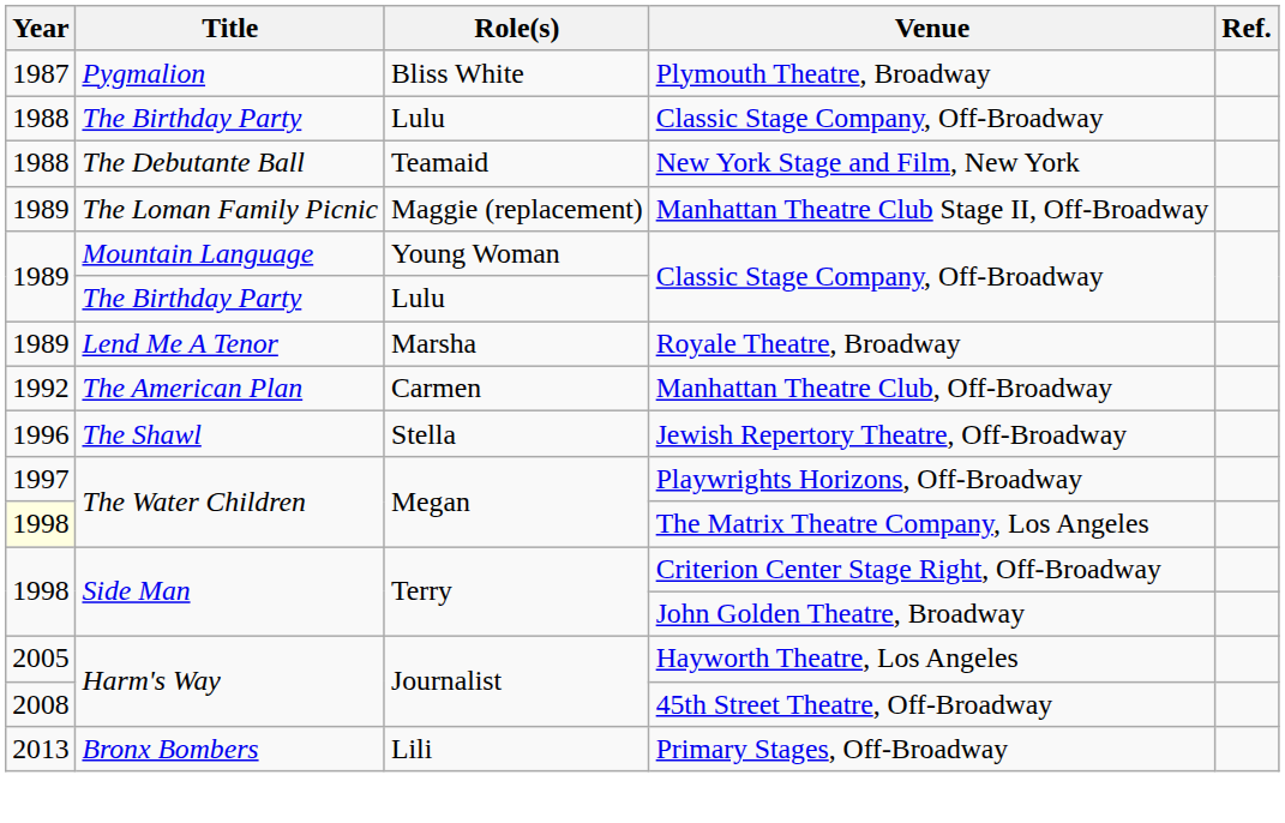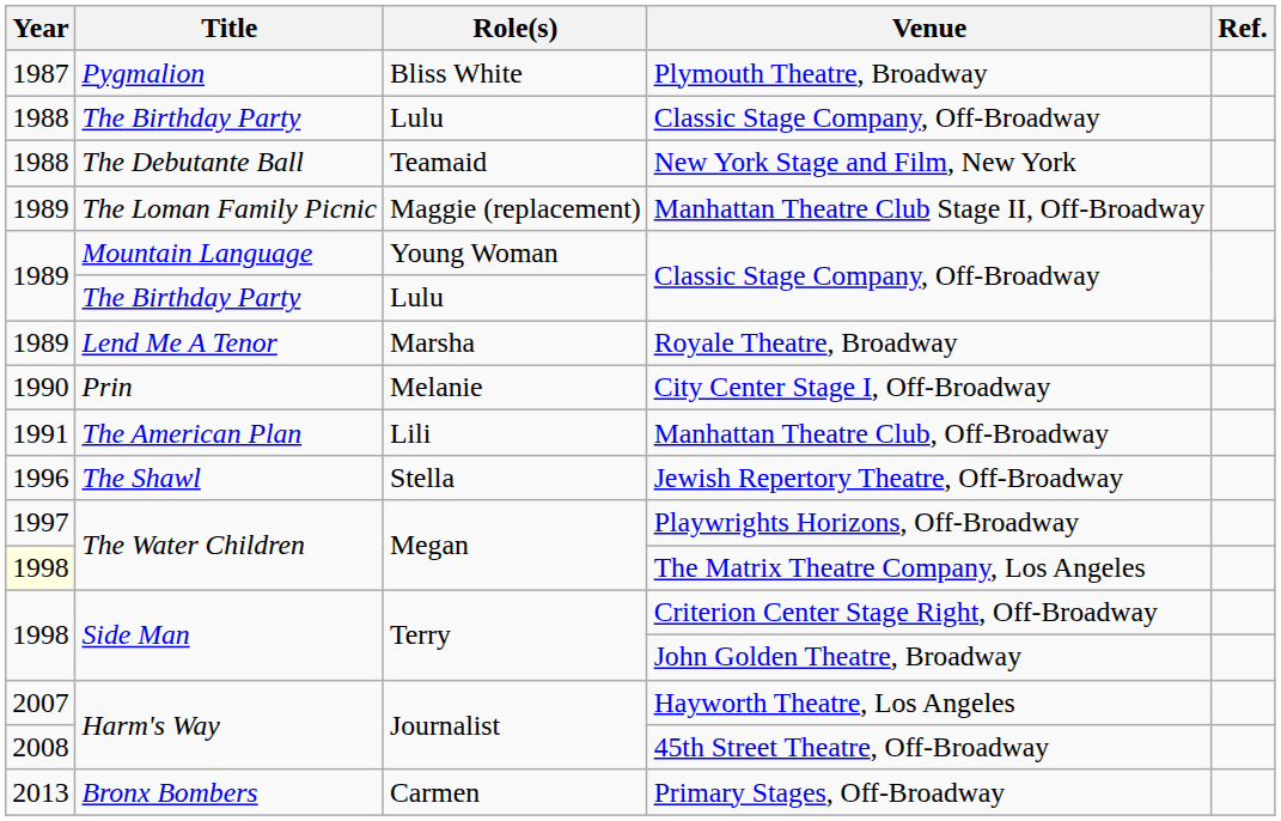 <table class="wikitable sortable">
 <tr>
 <th>Year</th>
 <th>Title</th>
 <th>Role(s)</th>
 <th>Venue</th>
 <th>Ref.</th>
 </tr>
 <tr>
 <td>1987</td>
 <td><em><a href='#'>Pygmalion</a></em></td>
 <td>Bliss White</td>
 <td><a href='#'>Plymouth Theatre</a>, Broadway</td>
 <td></td>
 </tr>
 <tr>
 <td>1988</td>
 <td><em><a href='#'>The Birthday Party</a></em></td>
 <td>Lulu</td>
 <td><a href='#'>Classic Stage Company</a>, Off-Broadway</td>
 <td></td>
 </tr>
 <tr>
 <td>1988</td>
 <td><em>The Debutante Ball</em></td>
 <td>Teamaid</td>
 <td><a href='#'>New York Stage and Film</a>, New York</td>
 <td></td>
 </tr>
 <tr>
 <td>1989</td>
 <td><em>The Loman Family Picnic</em></td>
 <td>Maggie (replacement)</td>
 <td><a href='#'>Manhattan Theatre Club</a> Stage II, Off-Broadway</td>
 <td></td>
 </tr>
 <tr>
 <td rowspan=2>1989</td>
 <td><em><a href='#'>Mountain Language</a></em></td>
 <td>Young Woman</td>
 <td rowspan="2"><a href='#'>Classic Stage Company</a>, Off-Broadway</td>
 <td rowspan="2"></td>
 </tr>
 <tr>
 <td><em><a href='#'>The Birthday Party</a></em></td>
 <td>Lulu</td>
 </tr>
 <tr>
 <td>1989</td>
 <td><em><a href='#'>Lend Me A Tenor</a></em></td>
 <td>Marsha</td>
 <td><a href='#'>Royale Theatre</a>, Broadway</td>
 <td></td>
 </tr>
 <tr>
-<td>1992</td>
+<td>1990</td>
+<td><em>Prin</em></td>
+<td>Melanie</td>
+<td><a href='#'>City Center Stage I</a>, Off-Broadway</td>
+<td></td>
+</tr>
+<tr>
+<td>1991</td>
 <td><em><a href='#'>The American Plan</a></em></td>
-<td>Carmen</td>
+<td>Lili</td>
 <td><a href='#'>Manhattan Theatre Club</a>, Off-Broadway</td>
 <td></td>
 </tr>
 <tr>
 <td>1996</td>
 <td><em><a href='#'>The Shawl</a></em></td>
 <td>Stella</td>
 <td><a href='#'>Jewish Repertory Theatre</a>, Off-Broadway</td>
 <td></td>
 </tr>
 <tr>
 <td>1997</td>
 <td rowspan=2><em>The Water Children</em></td>
 <td rowspan=2>Megan</td>
 <td><a href='#'>Playwrights Horizons</a>, Off-Broadway</td>
 <td></td>
 </tr>
 <tr>
 <td style="background: lightyellow;">1998</td>
 <td><a href='#'>The Matrix Theatre Company</a>, Los Angeles</td>
 <td></td>
 </tr>
 <tr>
 <td rowspan=2>1998</td>
 <td rowspan=2><em><a href='#'>Side Man</a></em></td>
 <td rowspan=2>Terry</td>
 <td><a href='#'>Criterion Center Stage Right</a>, Off-Broadway</td>
 <td></td>
 </tr>
 <tr>
 <td><a href='#'>John Golden Theatre</a>, Broadway</td>
 <td></td>
 </tr>
 <tr>
-<td>2005</td>
+<td>2007</td>
 <td rowspan=2><em>Harm's Way</em></td>
 <td rowspan=2>Journalist</td>
 <td><a href='#'>Hayworth Theatre</a>, Los Angeles</td>
 <td></td>
 </tr>
 <tr>
 <td>2008</td>
 <td><a href='#'>45th Street Theatre</a>, Off-Broadway</td>
 <td></td>
 </tr>
 <tr>
 <td>2013</td>
 <td><em><a href='#'>Bronx Bombers</a></em></td>
-<td>Lili</td>
+<td>Carmen</td>
 <td><a href='#'>Primary Stages</a>, Off-Broadway</td>
 <td></td>
 </tr>
 </table>
